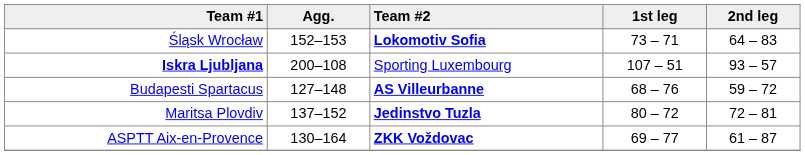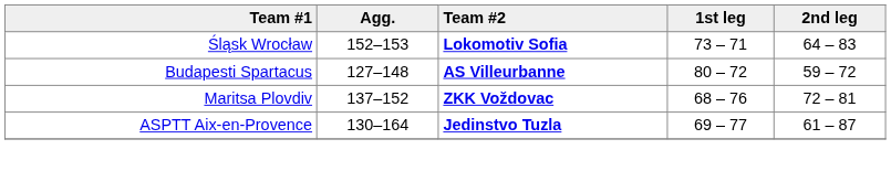 <table border=1 cellspacing=0 cellpadding=4 style="border-collapse: collapse;" width=70%>
 <tr bgcolor="efefef">
 <th align=right>Team #1</th>
 <th>Agg.</th>
 <th align=left>Team #2</th>
 <th>1st leg</th>
 <th>2nd leg</th>
 </tr>
 <tr>
 <td align=right><a href='#'>Śląsk Wrocław</a> </td>
 <td align=center>152–153</td>
 <td> <strong><a href='#'>Lokomotiv Sofia</a></strong></td>
 <td align=center>73 – 71</td>
 <td align=center>64 – 83</td>
 </tr>
 <tr>
-<td align=right><strong><a href='#'>Iskra Ljubljana</a></strong> </td>
-<td align=center>200–108</td>
-<td> <a href='#'>Sporting Luxembourg</a></td>
-<td align=center>107 – 51</td>
-<td align=center>93 – 57</td>
-</tr>
-<tr>
 <td align=right><a href='#'>Budapesti Spartacus</a> </td>
 <td align=center>127–148</td>
 <td> <strong><a href='#'>AS Villeurbanne</a></strong></td>
-<td align=center>68 – 76</td>
+<td align=center>80 – 72</td>
 <td align=center>59 – 72</td>
 </tr>
 <tr>
 <td align=right><a href='#'>Maritsa Plovdiv</a> </td>
 <td align=center>137–152</td>
-<td> <strong><a href='#'>Jedinstvo Tuzla</a></strong></td>
-<td align=center>80 – 72</td>
+<td> <strong><a href='#'>ZKK Voždovac</a></strong></td>
+<td align=center>68 – 76</td>
 <td align=center>72 – 81</td>
 </tr>
 <tr>
 <td align=right><a href='#'>ASPTT Aix-en-Provence</a> </td>
 <td align=center>130–164</td>
-<td> <strong><a href='#'>ZKK Voždovac</a></strong></td>
+<td> <strong><a href='#'>Jedinstvo Tuzla</a></strong></td>
 <td align=center>69 – 77</td>
 <td align=center>61 – 87</td>
 </tr>
 <tr>
 </tr>
 </table>
